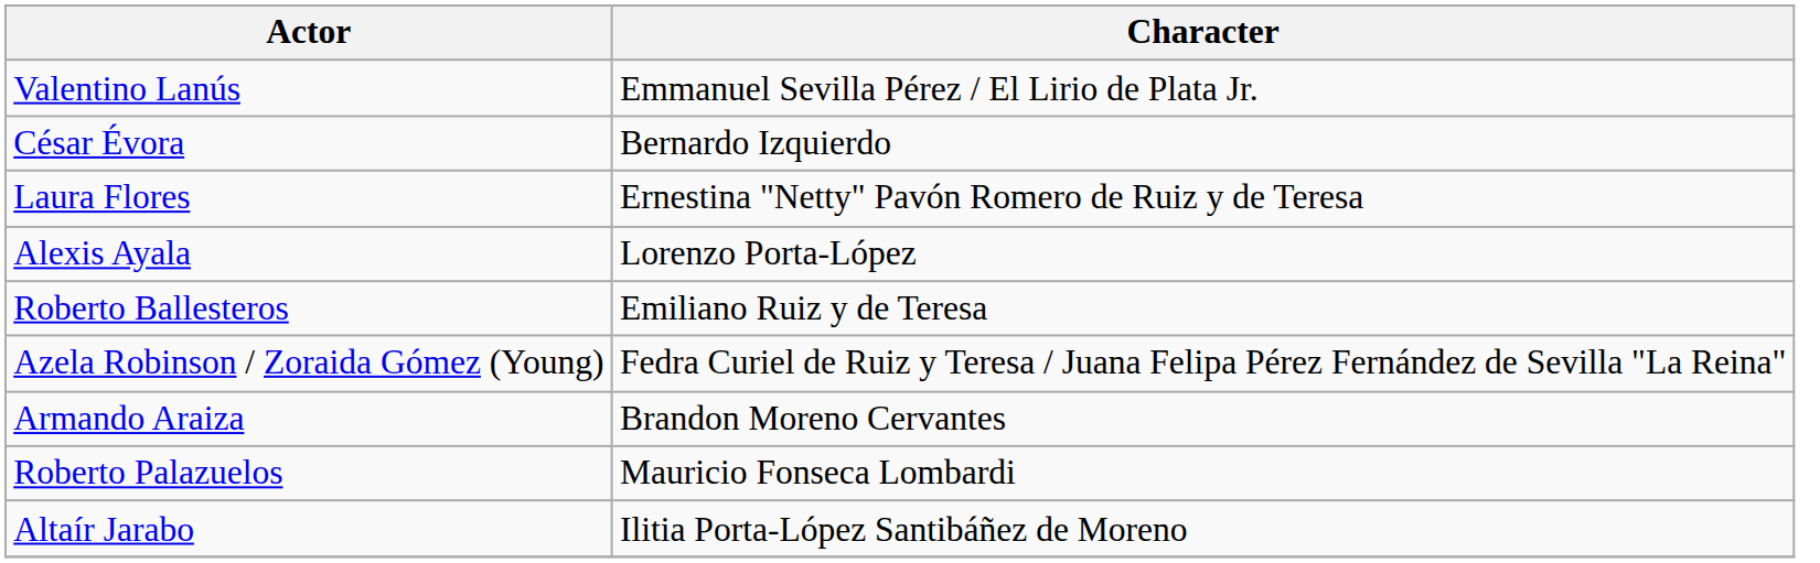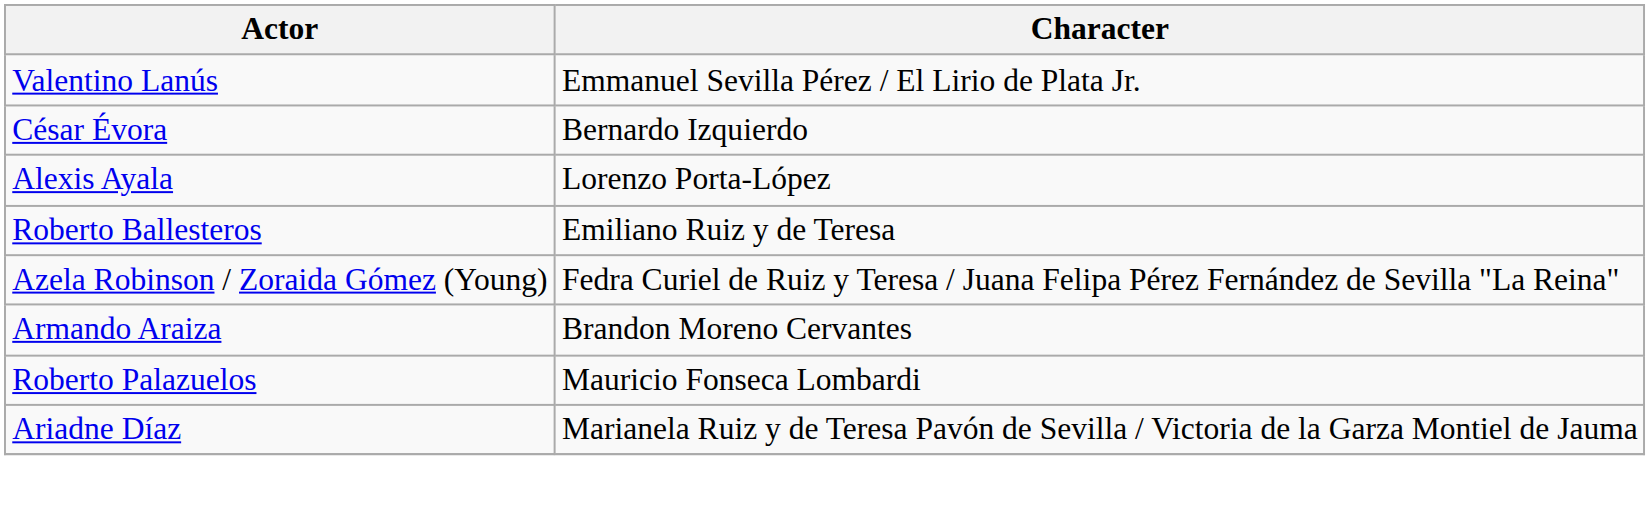 <table class="wikitable">
 <tr>
 <th>Actor</th>
 <th>Character</th>
 </tr>
 <tr>
 <td><a href='#'>Valentino Lanús</a></td>
 <td>Emmanuel Sevilla Pérez / El Lirio de Plata Jr.</td>
 </tr>
 <tr>
 <td><a href='#'>César Évora</a></td>
 <td>Bernardo Izquierdo</td>
-</tr>
-<tr>
-<td><a href='#'>Laura Flores</a></td>
-<td>Ernestina "Netty" Pavón Romero de Ruiz y de Teresa</td>
 </tr>
 <tr>
 <td><a href='#'>Alexis Ayala</a></td>
 <td>Lorenzo Porta-López</td>
 </tr>
 <tr>
 <td><a href='#'>Roberto Ballesteros</a></td>
 <td>Emiliano Ruiz y de Teresa</td>
 </tr>
 <tr>
 <td><a href='#'>Azela Robinson</a> / <a href='#'>Zoraida Gómez</a> (Young)</td>
 <td>Fedra Curiel de Ruiz y Teresa / Juana Felipa Pérez Fernández de Sevilla "La Reina"</td>
 </tr>
 <tr>
 <td><a href='#'>Armando Araiza</a></td>
 <td>Brandon Moreno Cervantes</td>
 </tr>
 <tr>
 <td><a href='#'>Roberto Palazuelos</a></td>
 <td>Mauricio Fonseca Lombardi</td>
 </tr>
 <tr>
-<td><a href='#'>Altaír Jarabo</a></td>
-<td>Ilitia Porta-López Santibáñez de Moreno</td>
+<td><a href='#'>Ariadne Díaz</a></td>
+<td>Marianela Ruiz y de Teresa Pavón de Sevilla / Victoria de la Garza Montiel de Jauma</td>
 </tr>
 <tr>
 </tr>
 </table>
